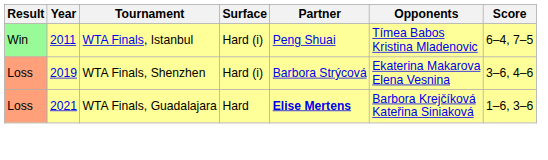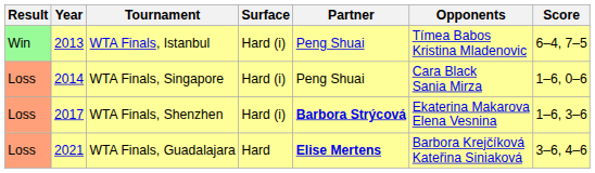 <table class="sortable wikitable">
 <tr>
 <th>Result</th>
 <th>Year</th>
 <th>Tournament</th>
 <th>Surface</th>
 <th>Partner</th>
 <th>Opponents</th>
 <th class="unsortable">Score</th>
 </tr>
 <tr bgcolor=#FFFF99>
 <td bgcolor=98fb98>Win</td>
-<td><a href='#'>2011</a></td>
+<td><a href='#'>2013</a></td>
 <td><a href='#'>WTA Finals</a>, Istanbul</td>
 <td>Hard (i)</td>
 <td> <a href='#'>Peng Shuai</a></td>
 <td> <a href='#'>Tímea Babos</a> <br>  <a href='#'>Kristina Mladenovic</a></td>
 <td>6–4, 7–5</td>
 </tr>
 <tr bgcolor=#FFFF99>
 <td bgcolor=ffa07a>Loss</td>
-<td><a href='#'>2019</a></td>
+<td><a href='#'>2014</a></td>
+<td>WTA Finals, Singapore</td>
+<td>Hard (i)</td>
+<td> Peng Shuai</td>
+<td> <a href='#'>Cara Black</a> <br>  <a href='#'>Sania Mirza</a></td>
+<td>1–6, 0–6</td>
+</tr>
+<tr bgcolor=#FFFF99>
+<td bgcolor=ffa07a>Loss</td>
+<td><a href='#'>2017</a></td>
 <td>WTA Finals, Shenzhen</td>
 <td>Hard (i)</td>
-<td> <a href='#'>Barbora Strýcová</a></td>
+<td><strong> <a href='#'>Barbora Strýcová</a></strong></td>
 <td> <a href='#'>Ekaterina Makarova</a> <br>  <a href='#'>Elena Vesnina</a></td>
-<td>3–6, 4–6</td>
+<td>1–6, 3–6</td>
 </tr>
 <tr bgcolor=#FFFF99>
 <td bgcolor=ffa07a>Loss</td>
 <td><a href='#'>2021</a></td>
 <td>WTA Finals, Guadalajara</td>
 <td>Hard</td>
 <td><strong> <a href='#'>Elise Mertens</a></strong></td>
 <td> <a href='#'>Barbora Krejčíková</a> <br>  <a href='#'>Kateřina Siniaková</a></td>
-<td>1–6, 3–6</td>
+<td>3–6, 4–6</td>
 </tr>
 </table>
